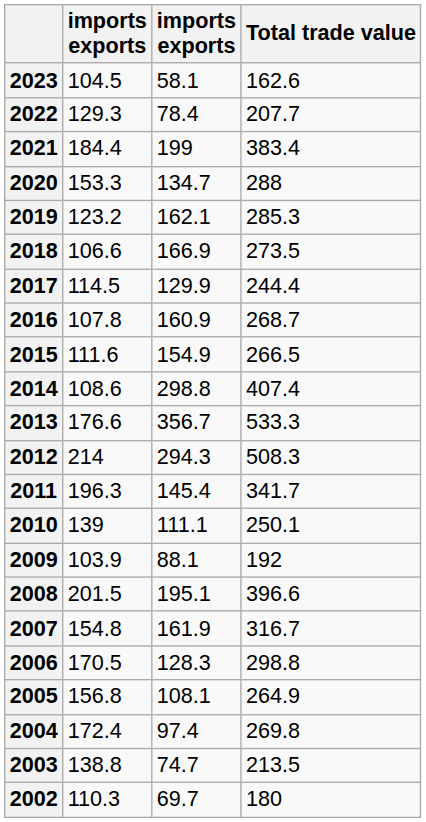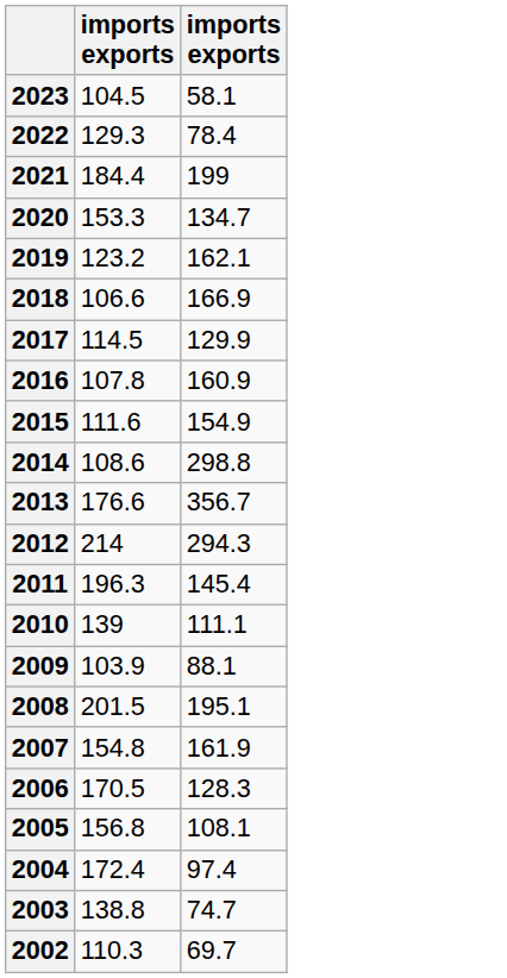 <table class="wikitable">
 <tr>
 <th></th>
 <th> imports<br> exports</th>
 <th> imports<br> exports</th>
-<th>Total trade value</th>
 </tr>
 <tr>
 <th>2023</th>
 <td>104.5</td>
 <td>58.1</td>
-<td>162.6</td>
 </tr>
 <tr>
 <th>2022</th>
 <td>129.3</td>
 <td>78.4</td>
-<td>207.7</td>
 </tr>
 <tr>
 <th>2021</th>
 <td>184.4</td>
 <td>199</td>
-<td>383.4</td>
 </tr>
 <tr>
 <th>2020</th>
 <td>153.3</td>
 <td>134.7</td>
-<td>288</td>
 </tr>
 <tr>
 <th>2019</th>
 <td>123.2</td>
 <td>162.1</td>
-<td>285.3</td>
 </tr>
 <tr>
 <th>2018</th>
 <td>106.6</td>
 <td>166.9</td>
-<td>273.5</td>
 </tr>
 <tr>
 <th>2017</th>
 <td>114.5</td>
 <td>129.9</td>
-<td>244.4</td>
 </tr>
 <tr>
 <th>2016</th>
 <td>107.8</td>
 <td>160.9</td>
-<td>268.7</td>
 </tr>
 <tr>
 <th>2015</th>
 <td>111.6</td>
 <td>154.9</td>
-<td>266.5</td>
 </tr>
 <tr>
 <th>2014</th>
 <td>108.6</td>
 <td>298.8</td>
-<td>407.4</td>
 </tr>
 <tr>
 <th>2013</th>
 <td>176.6</td>
 <td>356.7</td>
-<td>533.3</td>
 </tr>
 <tr>
 <th>2012</th>
 <td>214</td>
 <td>294.3</td>
-<td>508.3</td>
 </tr>
 <tr>
 <th>2011</th>
 <td>196.3</td>
 <td>145.4</td>
-<td>341.7</td>
 </tr>
 <tr>
 <th>2010</th>
 <td>139</td>
 <td>111.1</td>
-<td>250.1</td>
 </tr>
 <tr>
 <th>2009</th>
 <td>103.9</td>
 <td>88.1</td>
-<td>192</td>
 </tr>
 <tr>
 <th>2008</th>
 <td>201.5</td>
 <td>195.1</td>
-<td>396.6</td>
 </tr>
 <tr>
 <th>2007</th>
 <td>154.8</td>
 <td>161.9</td>
-<td>316.7</td>
 </tr>
 <tr>
 <th>2006</th>
 <td>170.5</td>
 <td>128.3</td>
-<td>298.8</td>
 </tr>
 <tr>
 <th>2005</th>
 <td>156.8</td>
 <td>108.1</td>
-<td>264.9</td>
 </tr>
 <tr>
 <th>2004</th>
 <td>172.4</td>
 <td>97.4</td>
-<td>269.8</td>
 </tr>
 <tr>
 <th>2003</th>
 <td>138.8</td>
 <td>74.7</td>
-<td>213.5</td>
 </tr>
 <tr>
 <th>2002</th>
 <td>110.3</td>
 <td>69.7</td>
-<td>180</td>
 </tr>
 </table>
